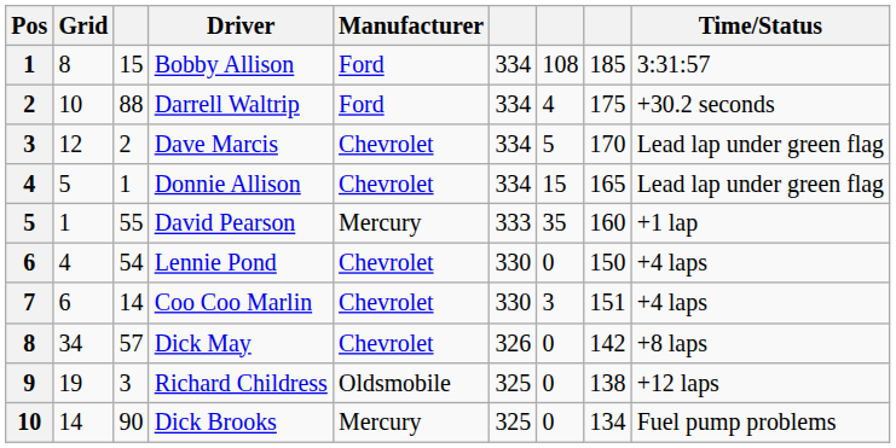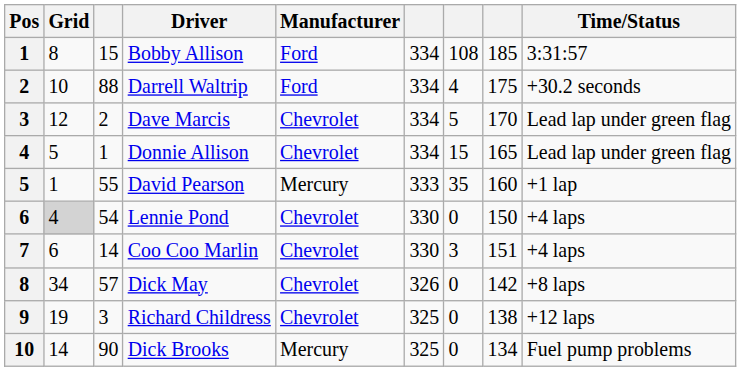 <table class="sortable wikitable" style="font-size:95%">
 <tr>
 <th>Pos</th>
 <th>Grid</th>
 <th></th>
 <th>Driver</th>
 <th>Manufacturer</th>
 <th></th>
 <th></th>
 <th></th>
 <th>Time/Status</th>
 </tr>
 <tr>
 <th>1</th>
 <td>8</td>
 <td>15</td>
 <td><a href='#'>Bobby Allison</a></td>
 <td><a href='#'>Ford</a></td>
 <td>334</td>
 <td>108</td>
 <td>185</td>
 <td>3:31:57</td>
 </tr>
 <tr>
 <th>2</th>
 <td>10</td>
 <td>88</td>
 <td><a href='#'>Darrell Waltrip</a></td>
 <td><a href='#'>Ford</a></td>
 <td>334</td>
 <td>4</td>
 <td>175</td>
 <td>+30.2 seconds</td>
 </tr>
 <tr>
 <th>3</th>
 <td>12</td>
 <td>2</td>
 <td><a href='#'>Dave Marcis</a></td>
 <td><a href='#'>Chevrolet</a></td>
 <td>334</td>
 <td>5</td>
 <td>170</td>
 <td>Lead lap under green flag</td>
 </tr>
 <tr>
 <th>4</th>
 <td>5</td>
 <td>1</td>
 <td><a href='#'>Donnie Allison</a></td>
 <td><a href='#'>Chevrolet</a></td>
 <td>334</td>
 <td>15</td>
 <td>165</td>
 <td>Lead lap under green flag</td>
 </tr>
 <tr>
 <th>5</th>
 <td>1</td>
 <td>55</td>
 <td><a href='#'>David Pearson</a></td>
 <td>Mercury</td>
 <td>333</td>
 <td>35</td>
 <td>160</td>
 <td>+1 lap</td>
 </tr>
 <tr>
 <th>6</th>
-<td>4</td>
+<td style="background: lightgrey;">4</td>
 <td>54</td>
 <td><a href='#'>Lennie Pond</a></td>
 <td><a href='#'>Chevrolet</a></td>
 <td>330</td>
 <td>0</td>
 <td>150</td>
 <td>+4 laps</td>
 </tr>
 <tr>
 <th>7</th>
 <td>6</td>
 <td>14</td>
 <td><a href='#'>Coo Coo Marlin</a></td>
 <td><a href='#'>Chevrolet</a></td>
 <td>330</td>
 <td>3</td>
 <td>151</td>
 <td>+4 laps</td>
 </tr>
 <tr>
 <th>8</th>
 <td>34</td>
 <td>57</td>
 <td><a href='#'>Dick May</a></td>
 <td><a href='#'>Chevrolet</a></td>
 <td>326</td>
 <td>0</td>
 <td>142</td>
 <td>+8 laps</td>
 </tr>
 <tr>
 <th>9</th>
 <td>19</td>
 <td>3</td>
 <td><a href='#'>Richard Childress</a></td>
-<td>Oldsmobile</td>
+<td><a href='#'>Chevrolet</a></td>
 <td>325</td>
 <td>0</td>
 <td>138</td>
 <td>+12 laps</td>
 </tr>
 <tr>
 <th>10</th>
 <td>14</td>
 <td>90</td>
 <td><a href='#'>Dick Brooks</a></td>
 <td>Mercury</td>
 <td>325</td>
 <td>0</td>
 <td>134</td>
 <td>Fuel pump problems</td>
 </tr>
 </table>
